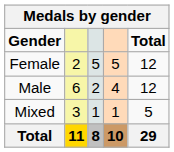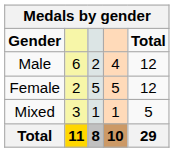 <table class="wikitable" style="font-size:85%; float:right;clear:right;margin-left:1em;">
 <tr style="background:#efefef;">
 <th colspan=5>Medals by gender</th>
 </tr>
 <tr align=center>
 <td><strong>Gender</strong></td>
 <td style="background:#f7f6a8;"></td>
 <td style="background:#dce5e5;"></td>
 <td style="background:#ffdab9;"></td>
 <td><strong>Total</strong></td>
 </tr>
 <tr align=center>
+<td>Male</td>
+<td style="background:#F7F6A8;">6</td>
+<td style="background:#DCE5E5;">2</td>
+<td style="background:#FFDAB9;">4</td>
+<td>12</td>
+</tr>
+<tr align=center>
 <td>Female</td>
 <td style="background:#F7F6A8;">2</td>
 <td style="background:#DCE5E5;">5</td>
 <td style="background:#FFDAB9;">5</td>
-<td>12</td>
-</tr>
-<tr align=center>
-<td>Male</td>
-<td style="background:#F7F6A8;">6</td>
-<td style="background:#DCE5E5;">2</td>
-<td style="background:#FFDAB9;">4</td>
 <td>12</td>
 </tr>
 <tr align=center>
 <td>Mixed</td>
 <td style="background:#F7F6A8;">3</td>
 <td style="background:#DCE5E5;">1</td>
 <td style="background:#FFDAB9;">1</td>
 <td>5</td>
 </tr>
 <tr align=center>
 <th>Total</th>
 <th style="background:gold;">11</th>
 <th style="background:silver;">8</th>
 <th style="background:#c96;">10</th>
 <th>29</th>
 </tr>
 </table>
